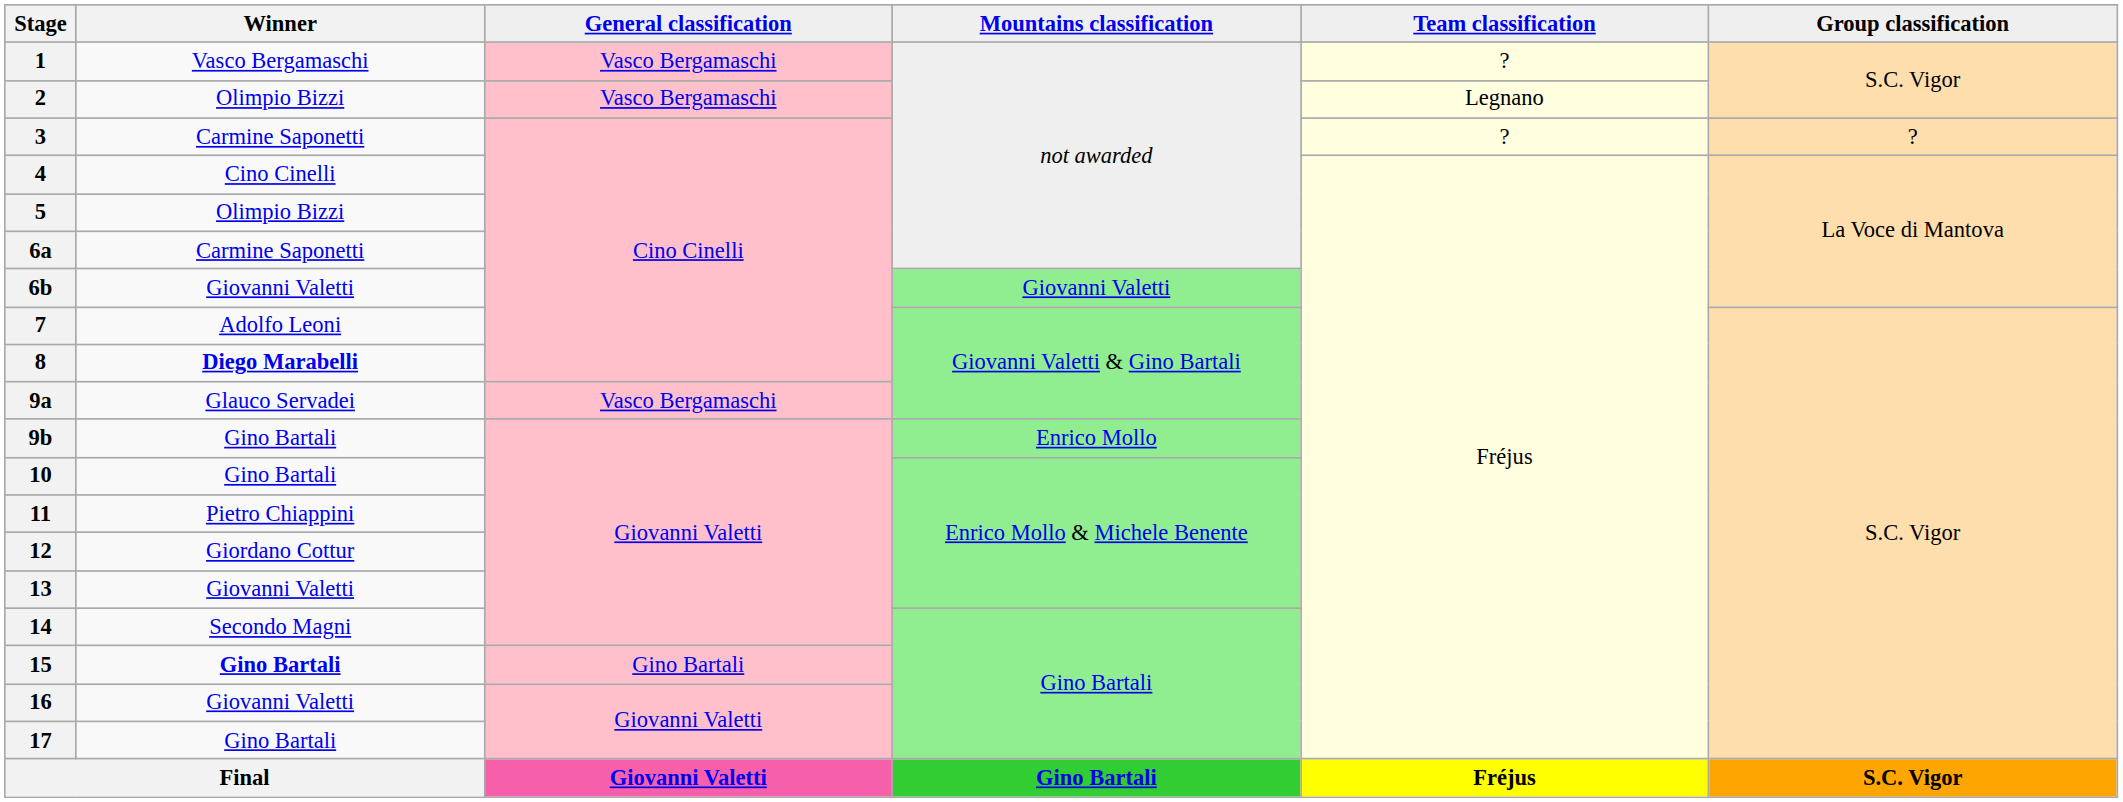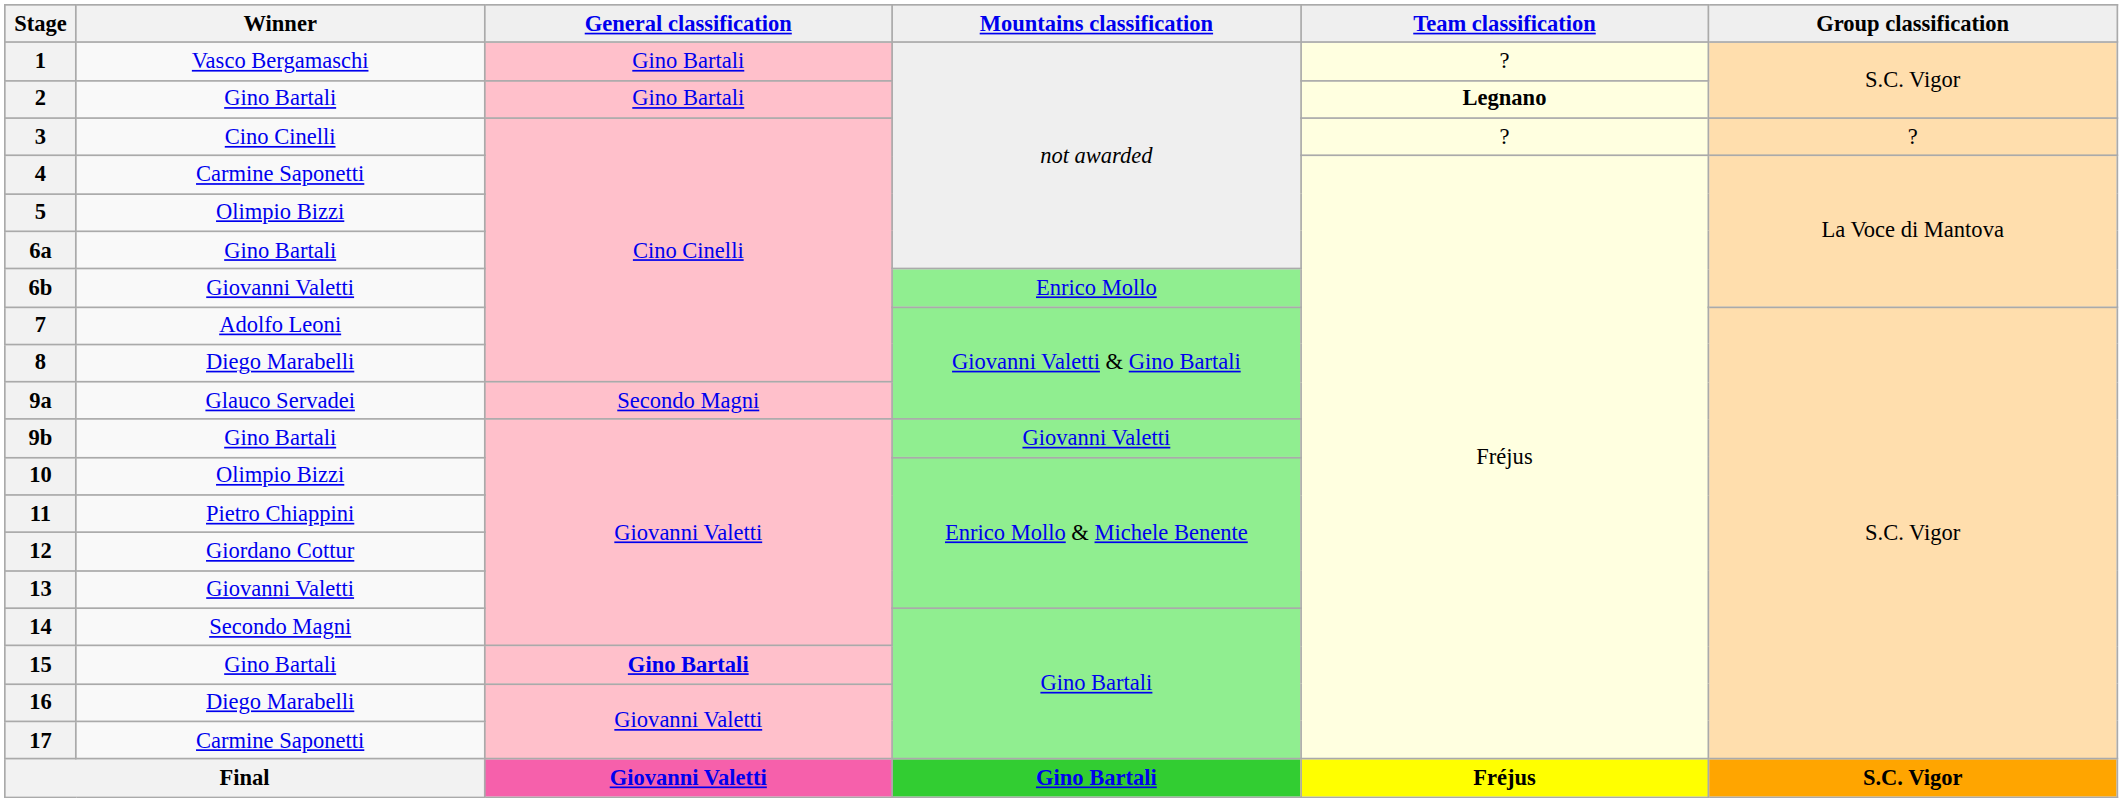 <table class="wikitable" style="text-align: center; font-size:smaller;">
 <tr style="background:#efefef;">
 <th style="width:1%;">Stage</th>
 <th style="width:14%;">Winner</th>
 <th style="background:#efefef; width:14%;"><a href='#'>General classification</a><br></th>
 <th style="background:#efefef; width:14%;"><a href='#'>Mountains classification</a></th>
 <th style="background:#efefef; width:14%;"><a href='#'>Team classification</a></th>
 <th style="background:#efefef; width:14%;">Group classification</th>
 </tr>
 <tr>
 <th>1</th>
 <td><a href='#'>Vasco Bergamaschi</a></td>
-<td style="background:pink;" rowspan="1"><a href='#'>Vasco Bergamaschi</a></td>
+<td style="background:pink;" rowspan="1"><a href='#'>Gino Bartali</a></td>
 <td style="background:#EFEFEF;" rowspan="6"><em>not awarded</em></td>
 <td style="background:lightyellow;" rowspan="1">?</td>
 <td style="background:navajowhite;" rowspan="2">S.C. Vigor</td>
 </tr>
 <tr>
 <th>2</th>
-<td><a href='#'>Olimpio Bizzi</a></td>
-<td style="background:pink;" rowspan="1"><a href='#'>Vasco Bergamaschi</a></td>
-<td style="background:lightyellow;" rowspan="1">Legnano</td>
+<td><a href='#'>Gino Bartali</a></td>
+<td style="background:pink;" rowspan="1"><a href='#'>Gino Bartali</a></td>
+<td style="background:lightyellow;" rowspan="1"><strong>Legnano</strong></td>
 </tr>
 <tr>
 <th>3</th>
-<td><a href='#'>Carmine Saponetti</a></td>
+<td><a href='#'>Cino Cinelli</a></td>
 <td style="background:pink;" rowspan="7"><a href='#'>Cino Cinelli</a></td>
 <td style="background:lightyellow;" rowspan="1">?</td>
 <td style="background:navajowhite;" rowspan="1">?</td>
 </tr>
 <tr>
 <th>4</th>
-<td><a href='#'>Cino Cinelli</a></td>
+<td><a href='#'>Carmine Saponetti</a></td>
 <td style="background:lightyellow;" rowspan="16">Fréjus</td>
 <td style="background:navajowhite;" rowspan="4">La Voce di Mantova</td>
 </tr>
 <tr>
 <th>5</th>
 <td><a href='#'>Olimpio Bizzi</a></td>
 </tr>
 <tr>
 <th>6a</th>
-<td><a href='#'>Carmine Saponetti</a></td>
+<td><a href='#'>Gino Bartali</a></td>
 </tr>
 <tr>
 <th>6b</th>
 <td><a href='#'>Giovanni Valetti</a></td>
-<td style="background:lightgreen;" rowspan="1"><a href='#'>Giovanni Valetti</a></td>
+<td style="background:lightgreen;" rowspan="1"><a href='#'>Enrico Mollo</a></td>
 </tr>
 <tr>
 <th>7</th>
 <td><a href='#'>Adolfo Leoni</a></td>
 <td style="background:lightgreen;" rowspan="3"><a href='#'>Giovanni Valetti</a> & <a href='#'>Gino Bartali</a></td>
 <td style="background:navajowhite;" rowspan="12">S.C. Vigor</td>
 </tr>
 <tr>
 <th>8</th>
-<td><strong><a href='#'>Diego Marabelli</a></strong></td>
+<td><a href='#'>Diego Marabelli</a></td>
 </tr>
 <tr>
 <th>9a</th>
 <td><a href='#'>Glauco Servadei</a></td>
-<td style="background:pink;" rowspan="1"><a href='#'>Vasco Bergamaschi</a></td>
+<td style="background:pink;" rowspan="1"><a href='#'>Secondo Magni</a></td>
 </tr>
 <tr>
 <th>9b</th>
 <td><a href='#'>Gino Bartali</a></td>
 <td style="background:pink;" rowspan="6"><a href='#'>Giovanni Valetti</a></td>
-<td style="background:lightgreen;" rowspan="1"><a href='#'>Enrico Mollo</a></td>
+<td style="background:lightgreen;" rowspan="1"><a href='#'>Giovanni Valetti</a></td>
 </tr>
 <tr>
 <th>10</th>
-<td><a href='#'>Gino Bartali</a></td>
+<td><a href='#'>Olimpio Bizzi</a></td>
 <td style="background:lightgreen;" rowspan="4"><a href='#'>Enrico Mollo</a> & <a href='#'>Michele Benente</a></td>
 </tr>
 <tr>
 <th>11</th>
 <td><a href='#'>Pietro Chiappini</a></td>
 </tr>
 <tr>
 <th>12</th>
 <td><a href='#'>Giordano Cottur</a></td>
 </tr>
 <tr>
 <th>13</th>
 <td><a href='#'>Giovanni Valetti</a></td>
 </tr>
 <tr>
 <th>14</th>
 <td><a href='#'>Secondo Magni</a></td>
 <td style="background:lightgreen;" rowspan="4"><a href='#'>Gino Bartali</a></td>
 </tr>
 <tr>
 <th>15</th>
-<td><strong><a href='#'>Gino Bartali</a></strong></td>
-<td style="background:pink;" rowspan="1"><a href='#'>Gino Bartali</a></td>
+<td><a href='#'>Gino Bartali</a></td>
+<td style="background:pink;" rowspan="1"><strong><a href='#'>Gino Bartali</a></strong></td>
 </tr>
 <tr>
 <th>16</th>
-<td><a href='#'>Giovanni Valetti</a></td>
+<td><a href='#'>Diego Marabelli</a></td>
 <td style="background:pink;" rowspan="2"><a href='#'>Giovanni Valetti</a></td>
 </tr>
 <tr>
 <th>17</th>
-<td><a href='#'>Gino Bartali</a></td>
+<td><a href='#'>Carmine Saponetti</a></td>
 </tr>
 <tr>
 <th colspan=2><strong>Final</strong></th>
 <th style="background:#F660AB;"><strong><a href='#'>Giovanni Valetti</a></strong></th>
 <th style="background:#32CD32;"><strong><a href='#'>Gino Bartali</a></strong></th>
 <th style="background:yellow;"><strong>Fréjus</strong></th>
 <th style="background:orange;"><strong>S.C. Vigor</strong></th>
 </tr>
 </table>
